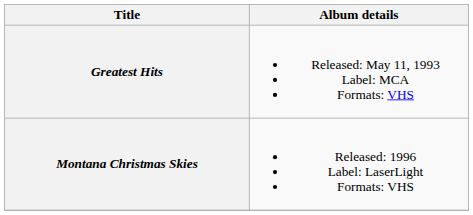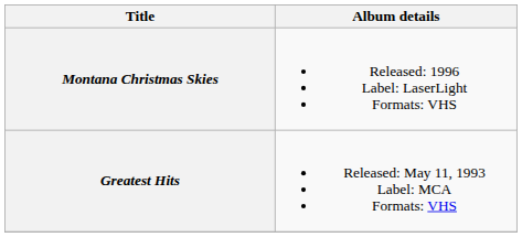 <table class="wikitable plainrowheaders" style="text-align:center;">
 <tr>
 <th scope="col" style="width:18em;">Title</th>
 <th scope="col" style="width:16em;">Album details</th>
 </tr>
 <tr>
+<th scope="row"><em>Montana Christmas Skies</em><br></th>
+<td><br><ul><li>Released: 1996</li><li>Label: LaserLight</li><li>Formats: VHS</li></ul></td>
+</tr>
+<tr>
 <th scope="row"><em>Greatest Hits</em></th>
 <td><br><ul><li>Released: May 11, 1993</li><li>Label: MCA</li><li>Formats: <a href='#'>VHS</a></li></ul></td>
 </tr>
 <tr>
-<th scope="row"><em>Montana Christmas Skies</em><br></th>
-<td><br><ul><li>Released: 1996</li><li>Label: LaserLight</li><li>Formats: VHS</li></ul></td>
-</tr>
-<tr>
 </tr>
 </table>
